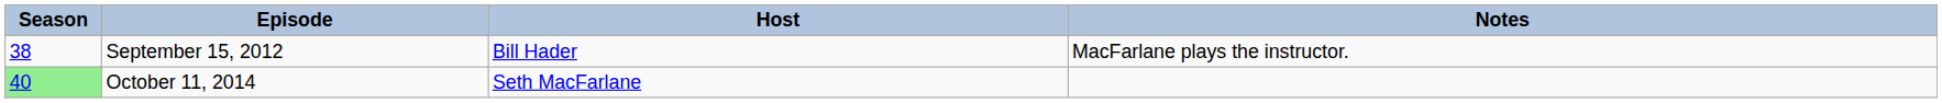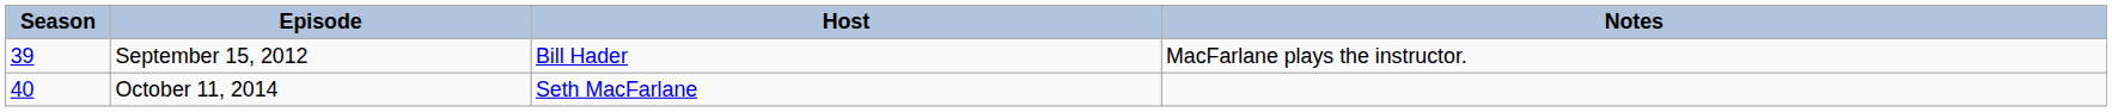 <table class="wikitable" style="width:100%;">
 <tr>
 <th style="background:#B0C4DE;" width="5%">Season</th>
 <th style="background:#B0C4DE;" width="20%">Episode</th>
 <th style="background:#B0C4DE;" width="30%">Host</th>
 <th style="background:#B0C4DE;" width="45%">Notes</th>
 </tr>
 <tr>
-<td><a href='#'>38</a></td>
+<td><a href='#'>39</a></td>
 <td>September 15, 2012</td>
 <td><a href='#'>Bill Hader</a></td>
 <td>MacFarlane plays the instructor.</td>
 </tr>
 <tr>
-<td style="background: lightgreen;"><a href='#'>40</a></td>
+<td><a href='#'>40</a></td>
 <td>October 11, 2014</td>
 <td><a href='#'>Seth MacFarlane</a></td>
 <td></td>
 </tr>
 </table>
